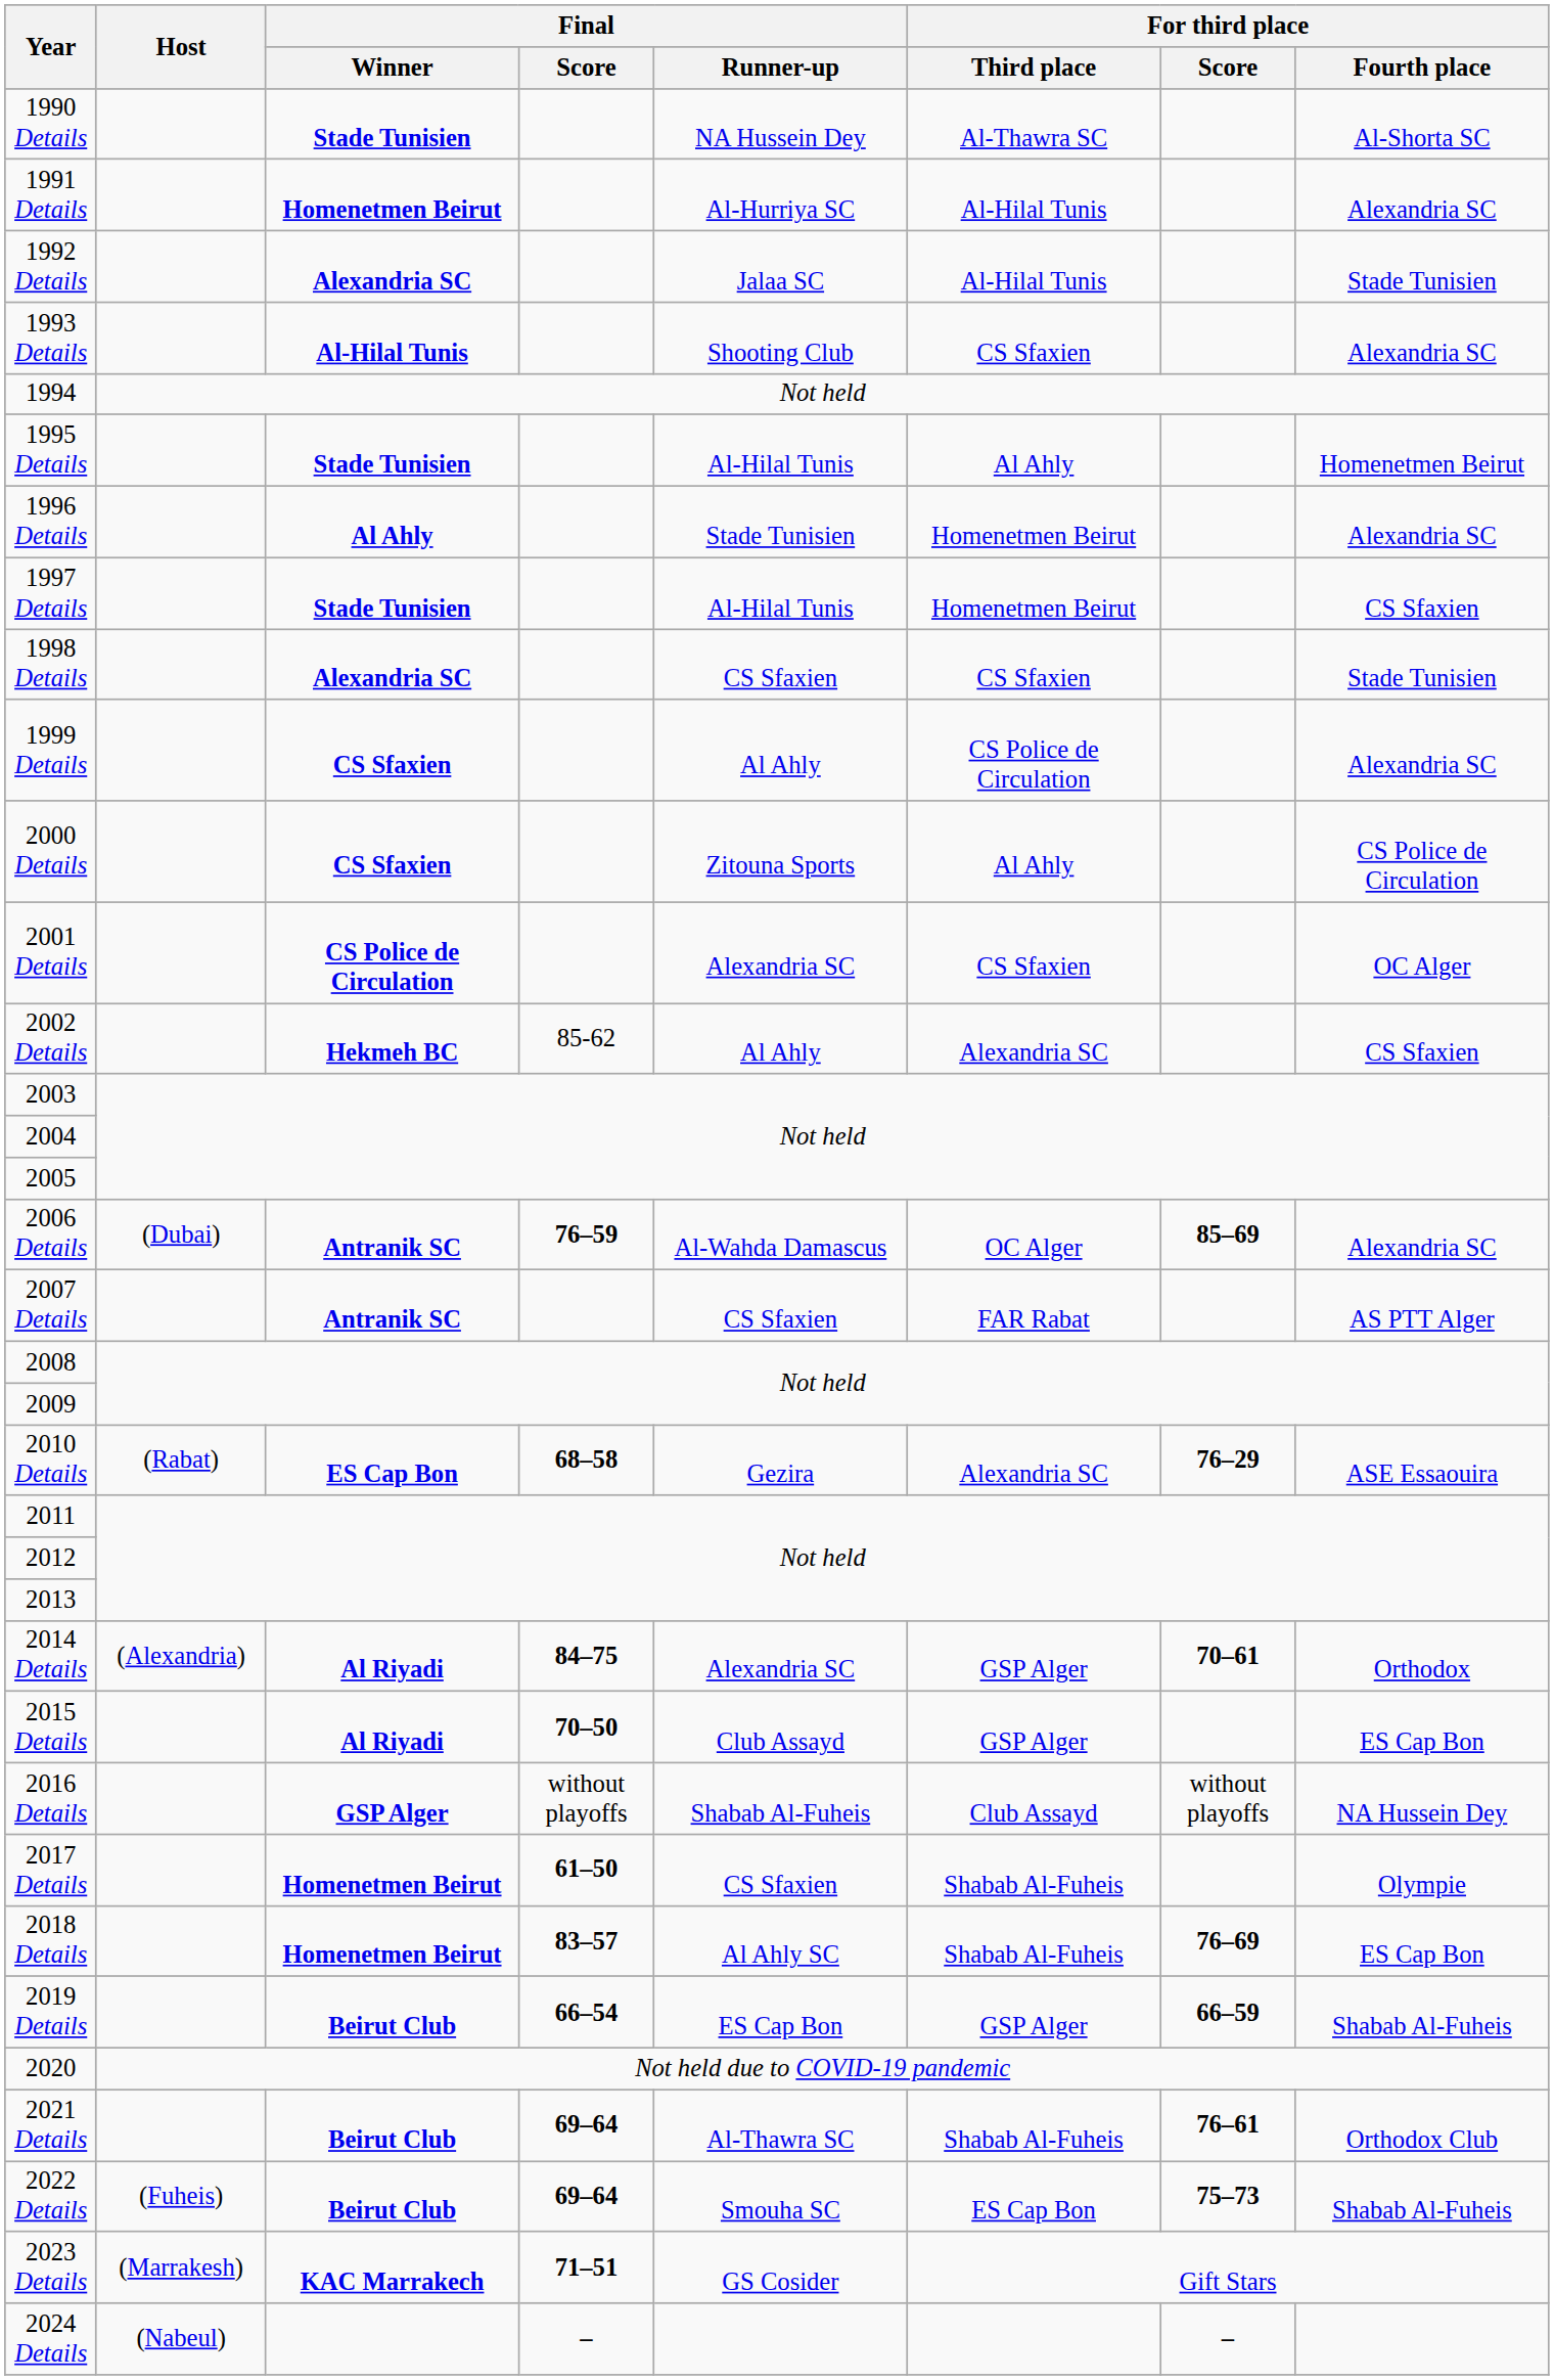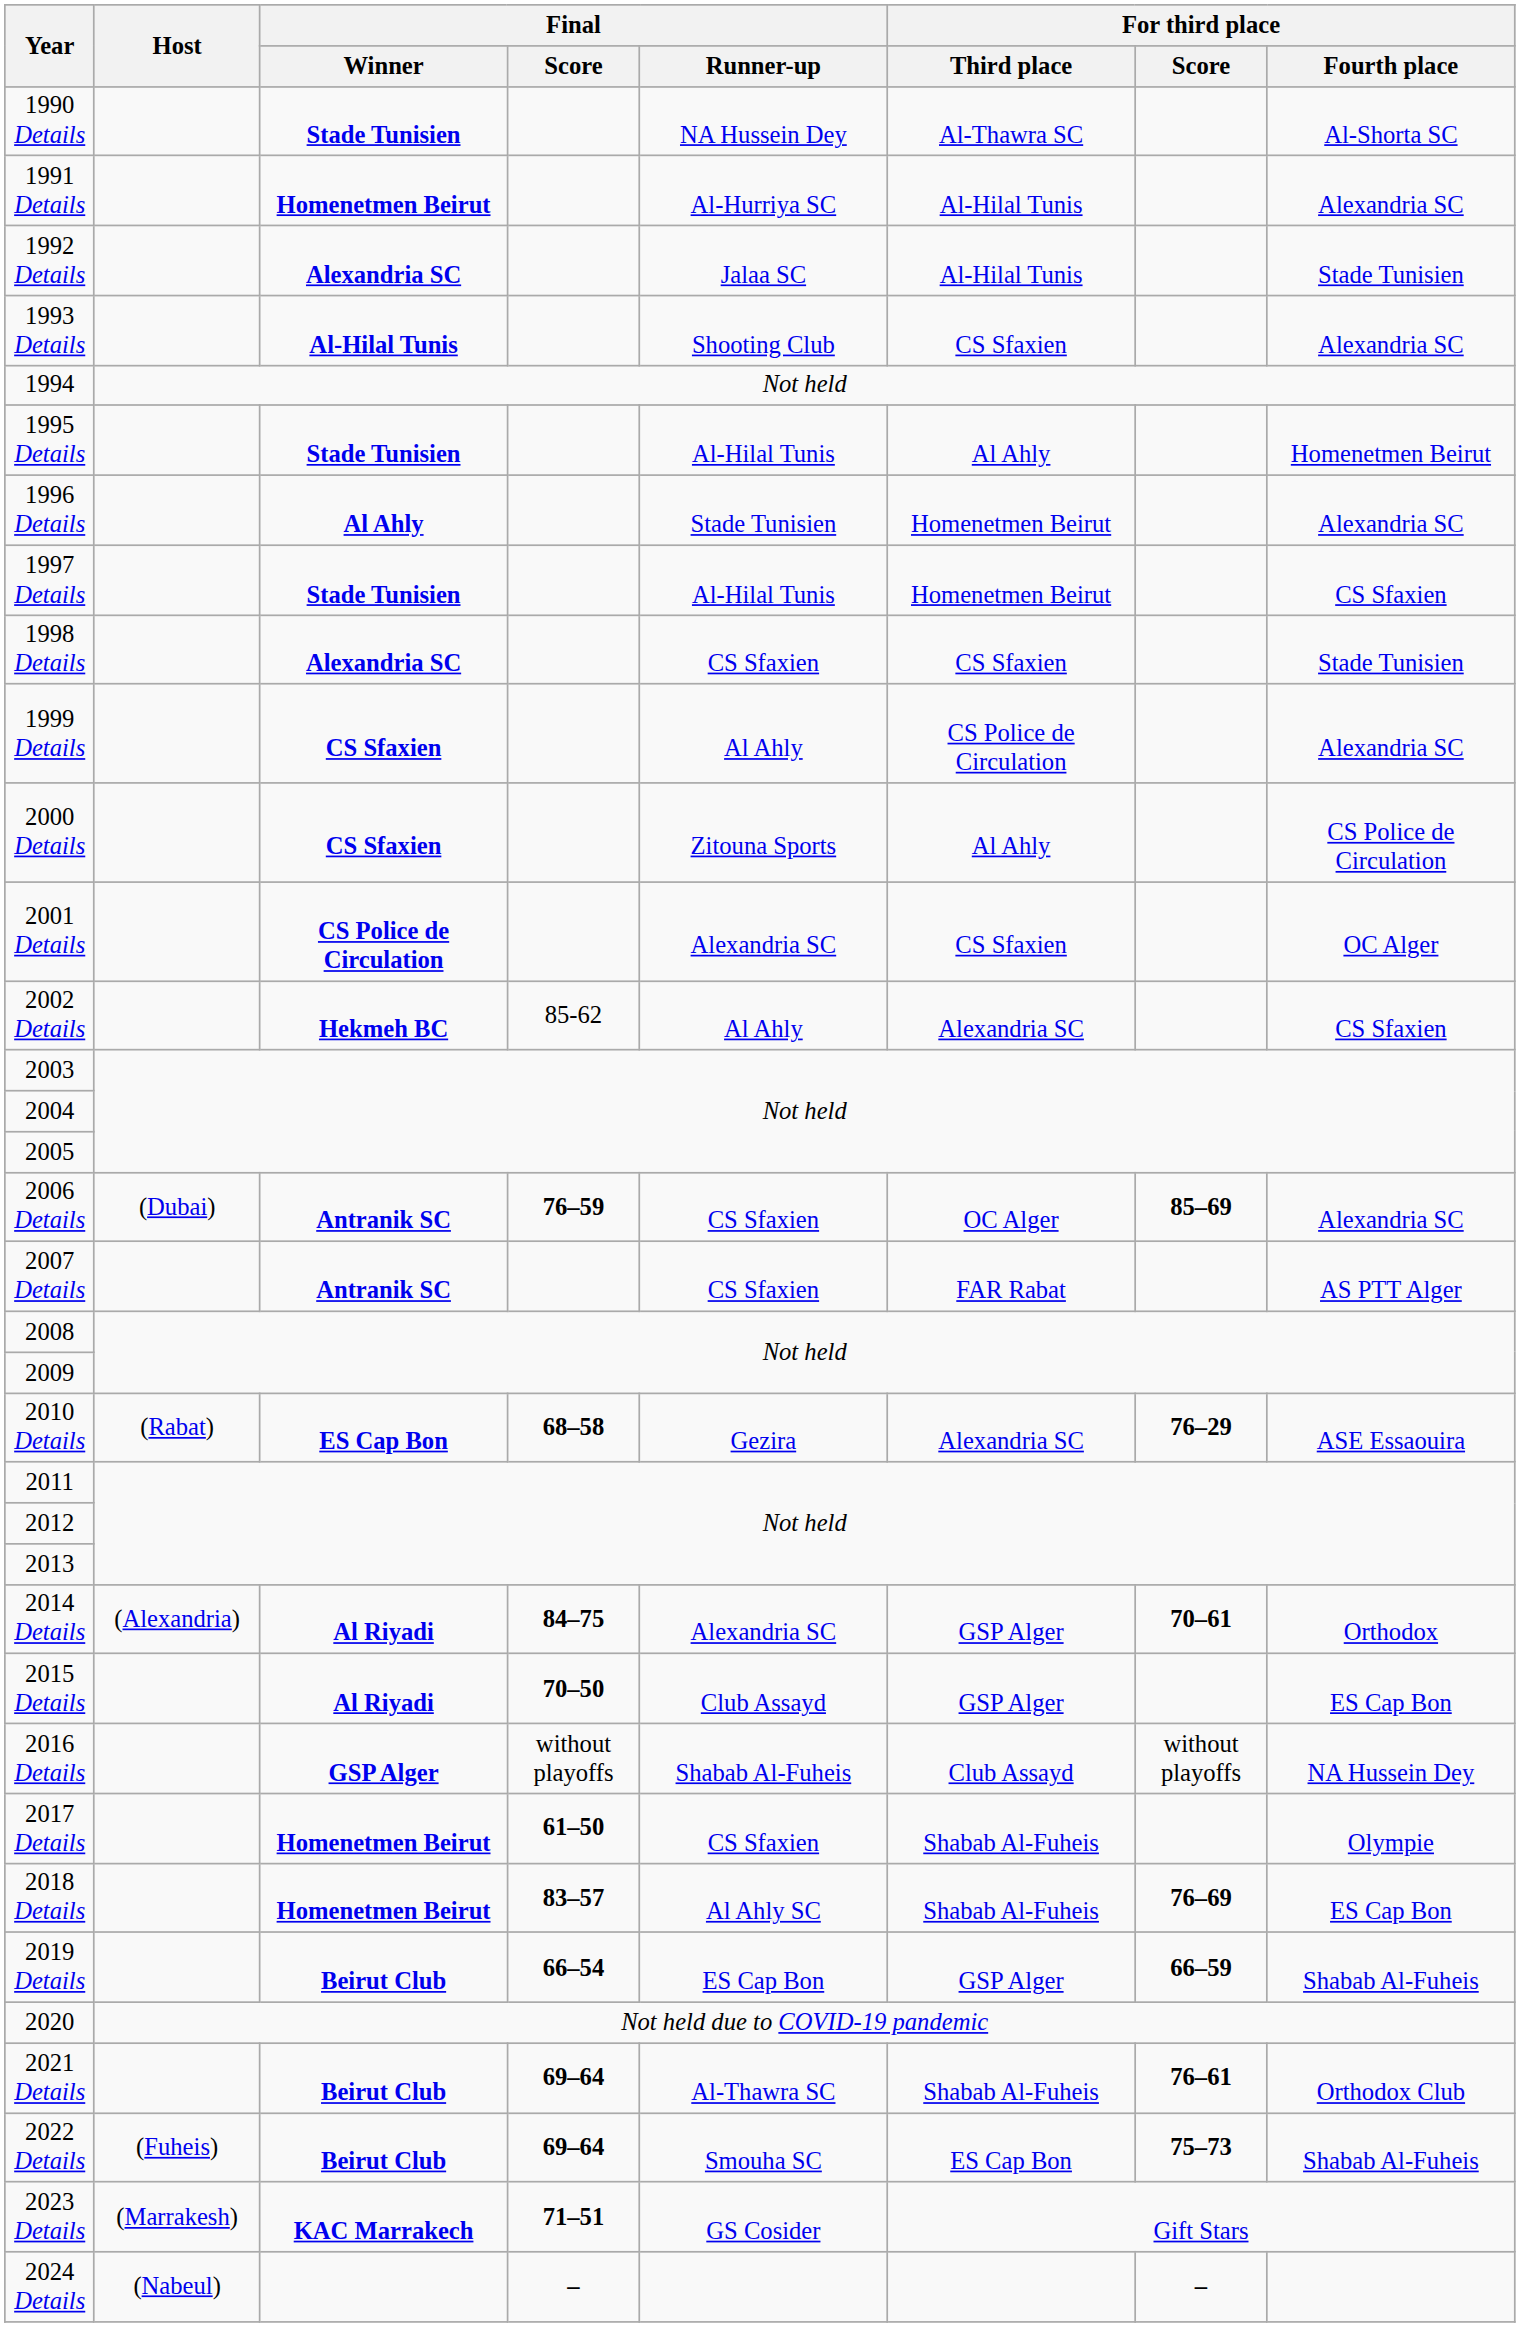 <table class=wikitable style="text-align:center; font-size:90%; width:100%">
 <tr>
 <th rowspan=2 width=5%>Year</th>
 <th rowspan=2 width=10%>Host</th>
 <th colspan=3>Final</th>
 <th colspan=3>For third place</th>
 </tr>
 <tr>
 <th width=15%>Winner</th>
 <th width=8%>Score</th>
 <th width=15%>Runner-up</th>
 <th width=15%>Third place</th>
 <th width=8%>Score</th>
 <th width=15%>Fourth place</th>
 </tr>
 <tr>
 <td>1990 <br><em><a href='#'>Details</a></em></td>
 <td></td>
 <td><br> <strong><a href='#'>Stade Tunisien</a></strong></td>
 <td></td>
 <td><br> <a href='#'>NA Hussein Dey</a></td>
 <td><br> <a href='#'>Al-Thawra SC</a></td>
 <td></td>
 <td><br> <a href='#'>Al-Shorta SC</a></td>
 </tr>
 <tr>
 <td>1991 <br><em><a href='#'>Details</a></em></td>
 <td></td>
 <td><br> <strong><a href='#'>Homenetmen Beirut</a></strong></td>
 <td></td>
 <td><br> <a href='#'>Al-Hurriya SC</a></td>
 <td><br> <a href='#'>Al-Hilal Tunis</a></td>
 <td></td>
 <td><br> <a href='#'>Alexandria SC</a></td>
 </tr>
 <tr>
 <td>1992 <br><em><a href='#'>Details</a></em></td>
 <td></td>
 <td><br> <strong><a href='#'>Alexandria SC</a></strong></td>
 <td></td>
 <td><br> <a href='#'>Jalaa SC</a></td>
 <td><br> <a href='#'>Al-Hilal Tunis</a></td>
 <td></td>
 <td><br> <a href='#'>Stade Tunisien</a></td>
 </tr>
 <tr>
 <td>1993 <br><em><a href='#'>Details</a></em></td>
 <td></td>
 <td><br> <strong><a href='#'>Al-Hilal Tunis</a></strong></td>
 <td></td>
 <td><br> <a href='#'>Shooting Club</a></td>
 <td><br> <a href='#'>CS Sfaxien</a></td>
 <td></td>
 <td><br> <a href='#'>Alexandria SC</a></td>
 </tr>
 <tr>
 <td>1994</td>
 <td colspan=7 rowspan=1 align=center><em>Not held</em></td>
 </tr>
 <tr>
 <td>1995 <br><em><a href='#'>Details</a></em></td>
 <td></td>
 <td><br> <strong><a href='#'>Stade Tunisien</a></strong></td>
 <td></td>
 <td><br> <a href='#'>Al-Hilal Tunis</a></td>
 <td><br> <a href='#'>Al Ahly</a></td>
 <td></td>
 <td><br> <a href='#'>Homenetmen Beirut</a></td>
 </tr>
 <tr>
 <td>1996 <br><em><a href='#'>Details</a></em></td>
 <td></td>
 <td><br> <strong><a href='#'>Al Ahly</a></strong></td>
 <td></td>
 <td><br> <a href='#'>Stade Tunisien</a></td>
 <td><br> <a href='#'>Homenetmen Beirut</a></td>
 <td></td>
 <td><br> <a href='#'>Alexandria SC</a></td>
 </tr>
 <tr>
 <td>1997 <br><em><a href='#'>Details</a></em></td>
 <td></td>
 <td><br> <strong><a href='#'>Stade Tunisien</a></strong></td>
 <td></td>
 <td><br> <a href='#'>Al-Hilal Tunis</a></td>
 <td><br> <a href='#'>Homenetmen Beirut</a></td>
 <td></td>
 <td><br> <a href='#'>CS Sfaxien</a></td>
 </tr>
 <tr>
 <td>1998 <br><em><a href='#'>Details</a></em></td>
 <td></td>
 <td><br> <strong><a href='#'>Alexandria SC</a></strong></td>
 <td></td>
 <td><br> <a href='#'>CS Sfaxien</a></td>
 <td><br> <a href='#'>CS Sfaxien</a></td>
 <td></td>
 <td><br> <a href='#'>Stade Tunisien</a></td>
 </tr>
 <tr>
 <td>1999 <br><em><a href='#'>Details</a></em></td>
 <td></td>
 <td><br> <strong><a href='#'>CS Sfaxien</a></strong></td>
 <td></td>
 <td><br> <a href='#'>Al Ahly</a></td>
 <td><br> <a href='#'>CS Police de Circulation</a></td>
 <td></td>
 <td><br> <a href='#'>Alexandria SC</a></td>
 </tr>
 <tr>
 <td>2000 <br><em><a href='#'>Details</a></em></td>
 <td></td>
 <td><br> <strong><a href='#'>CS Sfaxien</a></strong></td>
 <td></td>
 <td><br> <a href='#'>Zitouna Sports</a></td>
 <td><br> <a href='#'>Al Ahly</a></td>
 <td></td>
 <td><br> <a href='#'>CS Police de Circulation</a></td>
 </tr>
 <tr>
 <td>2001 <br><em><a href='#'>Details</a></em></td>
 <td></td>
 <td><br> <strong><a href='#'>CS Police de Circulation</a></strong></td>
 <td></td>
 <td><br> <a href='#'>Alexandria SC</a></td>
 <td><br> <a href='#'>CS Sfaxien</a></td>
 <td></td>
 <td><br> <a href='#'>OC Alger</a></td>
 </tr>
 <tr>
 <td>2002 <br><em><a href='#'>Details</a></em></td>
 <td></td>
 <td><br> <strong><a href='#'>Hekmeh BC</a></strong></td>
 <td>85-62</td>
 <td><br> <a href='#'>Al Ahly</a></td>
 <td><br> <a href='#'>Alexandria SC</a></td>
 <td></td>
 <td><br> <a href='#'>CS Sfaxien</a></td>
 </tr>
 <tr>
 <td>2003</td>
 <td colspan=7 rowspan=3 align=center><em>Not held</em></td>
 </tr>
 <tr>
 <td>2004</td>
 </tr>
 <tr>
 <td>2005</td>
 </tr>
 <tr>
 <td>2006 <br><em><a href='#'>Details</a></em></td>
 <td> (<a href='#'>Dubai</a>)</td>
 <td><br> <strong><a href='#'>Antranik SC</a></strong></td>
 <td><strong>76–59</strong></td>
-<td><br> <a href='#'>Al-Wahda Damascus</a></td>
+<td><br> <a href='#'>CS Sfaxien</a></td>
 <td><br> <a href='#'>OC Alger</a></td>
 <td><strong>85–69</strong></td>
 <td><br> <a href='#'>Alexandria SC</a></td>
 </tr>
 <tr>
 <td>2007 <br><em><a href='#'>Details</a></em></td>
 <td></td>
 <td><br> <strong><a href='#'>Antranik SC</a></strong></td>
 <td></td>
 <td><br> <a href='#'>CS Sfaxien</a></td>
 <td><br> <a href='#'>FAR Rabat</a></td>
 <td></td>
 <td><br> <a href='#'>AS PTT Alger</a></td>
 </tr>
 <tr>
 <td>2008</td>
 <td colspan=7 rowspan=2 align=center><em>Not held</em></td>
 </tr>
 <tr>
 <td>2009</td>
 </tr>
 <tr>
 <td>2010 <br><em><a href='#'>Details</a></em></td>
 <td> (<a href='#'>Rabat</a>)</td>
 <td><br> <strong><a href='#'>ES Cap Bon</a></strong></td>
 <td><strong>68–58</strong></td>
 <td><br> <a href='#'>Gezira</a></td>
 <td><br> <a href='#'>Alexandria SC</a></td>
 <td><strong>76–29</strong></td>
 <td><br> <a href='#'>ASE Essaouira</a></td>
 </tr>
 <tr>
 <td>2011</td>
 <td colspan=7 rowspan=3 align=center><em>Not held</em></td>
 </tr>
 <tr>
 <td>2012</td>
 </tr>
 <tr>
 <td>2013</td>
 </tr>
 <tr>
 <td>2014 <br><em><a href='#'>Details</a></em></td>
 <td> (<a href='#'>Alexandria</a>)</td>
 <td><br> <strong><a href='#'>Al Riyadi</a></strong></td>
 <td><strong>84–75</strong></td>
 <td><br> <a href='#'>Alexandria SC</a></td>
 <td><br> <a href='#'>GSP Alger</a></td>
 <td><strong>70–61</strong></td>
 <td><br> <a href='#'>Orthodox</a></td>
 </tr>
 <tr>
 <td>2015 <br><em><a href='#'>Details</a></em></td>
 <td></td>
 <td><br> <strong><a href='#'>Al Riyadi</a></strong></td>
 <td><strong>70–50</strong></td>
 <td><br> <a href='#'>Club Assayd</a></td>
 <td><br> <a href='#'>GSP Alger</a></td>
 <td></td>
 <td><br> <a href='#'>ES Cap Bon</a></td>
 </tr>
 <tr>
 <td>2016 <br><em><a href='#'>Details</a></em></td>
 <td></td>
 <td><br> <strong><a href='#'>GSP Alger</a></strong></td>
 <td>without playoffs</td>
 <td><br> <a href='#'>Shabab Al-Fuheis</a></td>
 <td><br> <a href='#'>Club Assayd</a></td>
 <td>without playoffs</td>
 <td><br> <a href='#'>NA Hussein Dey</a></td>
 </tr>
 <tr>
 <td>2017 <br><em><a href='#'>Details</a></em></td>
 <td></td>
 <td><br> <strong><a href='#'>Homenetmen Beirut</a></strong></td>
 <td><strong>61–50</strong></td>
 <td><br> <a href='#'>CS Sfaxien</a></td>
 <td><br> <a href='#'>Shabab Al-Fuheis</a></td>
 <td></td>
 <td><br> <a href='#'>Olympie</a></td>
 </tr>
 <tr>
 <td>2018 <br><em><a href='#'>Details</a></em></td>
 <td></td>
 <td><br> <strong><a href='#'>Homenetmen Beirut</a></strong></td>
 <td><strong>83–57</strong></td>
 <td><br> <a href='#'> Al Ahly SC</a></td>
 <td><br> <a href='#'>Shabab Al-Fuheis</a></td>
 <td><strong>76–69</strong></td>
 <td><br> <a href='#'>ES Cap Bon</a></td>
 </tr>
 <tr>
 <td>2019 <br><em><a href='#'>Details</a></em></td>
 <td></td>
 <td><br> <strong><a href='#'>Beirut Club</a></strong></td>
 <td><strong>66–54</strong></td>
 <td><br> <a href='#'>ES Cap Bon</a></td>
 <td><br> <a href='#'>GSP Alger</a></td>
 <td><strong>66–59</strong></td>
 <td><br> <a href='#'>Shabab Al-Fuheis</a></td>
 </tr>
 <tr>
 <td>2020</td>
 <td colspan=7 rowspan=1 align=center><em>Not held due to <a href='#'>COVID-19 pandemic</a></em></td>
 </tr>
 <tr>
 <td>2021 <br><em><a href='#'>Details</a></em></td>
 <td></td>
 <td><br> <strong><a href='#'>Beirut Club</a></strong></td>
 <td><strong>69–64</strong></td>
 <td> <br> <a href='#'>Al-Thawra SC</a></td>
 <td><br> <a href='#'>Shabab Al-Fuheis</a></td>
 <td><strong>76–61</strong></td>
 <td><br> <a href='#'>Orthodox Club</a></td>
 </tr>
 <tr>
 <td>2022 <br><em><a href='#'>Details</a></em></td>
 <td> (<a href='#'>Fuheis</a>)</td>
 <td><br> <strong><a href='#'>Beirut Club</a></strong></td>
 <td><strong>69–64</strong></td>
 <td><br> <a href='#'>Smouha SC</a></td>
 <td><br> <a href='#'>ES Cap Bon</a></td>
 <td><strong>75–73</strong></td>
 <td><br> <a href='#'>Shabab Al-Fuheis</a></td>
 </tr>
 <tr>
 <td>2023 <br><em><a href='#'>Details</a></em></td>
 <td> (<a href='#'>Marrakesh</a>)</td>
 <td><br> <strong><a href='#'>KAC Marrakech</a></strong></td>
 <td><strong>71–51</strong></td>
 <td><br> <a href='#'>GS Cosider</a></td>
 <td colspan=3><br> <a href='#'>Gift Stars</a></td>
 </tr>
 <tr>
 <td>2024 <br><em><a href='#'>Details</a></em></td>
 <td> (<a href='#'>Nabeul</a>)</td>
 <td></td>
 <td><strong>–</strong></td>
 <td></td>
 <td></td>
 <td><strong>–</strong></td>
 <td></td>
 </tr>
 </table>
